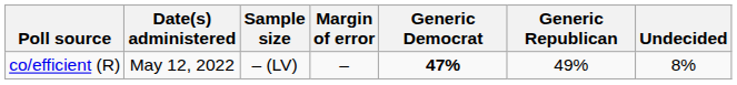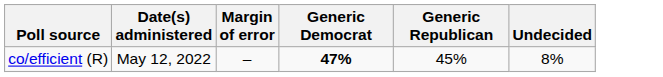 <table class="wikitable" style="font-size:90%;text-align:center;">
 <tr valign=bottom>
 <th>Poll source</th>
 <th>Date(s)<br>administered</th>
-<th>Sample<br>size</th>
 <th>Margin<br>of error</th>
 <th style="width:100px;">Generic<br>Democrat</th>
 <th style="width:100px;">Generic<br>Republican</th>
 <th>Undecided</th>
 </tr>
 <tr>
 <td style="text-align:left;"><a href='#'>co/efficient</a> (R)</td>
 <td>May 12, 2022</td>
-<td>– (LV)</td>
 <td>–</td>
 <td><strong>47%</strong></td>
-<td>49%</td>
+<td>45%</td>
 <td>8%</td>
 </tr>
 </table>
